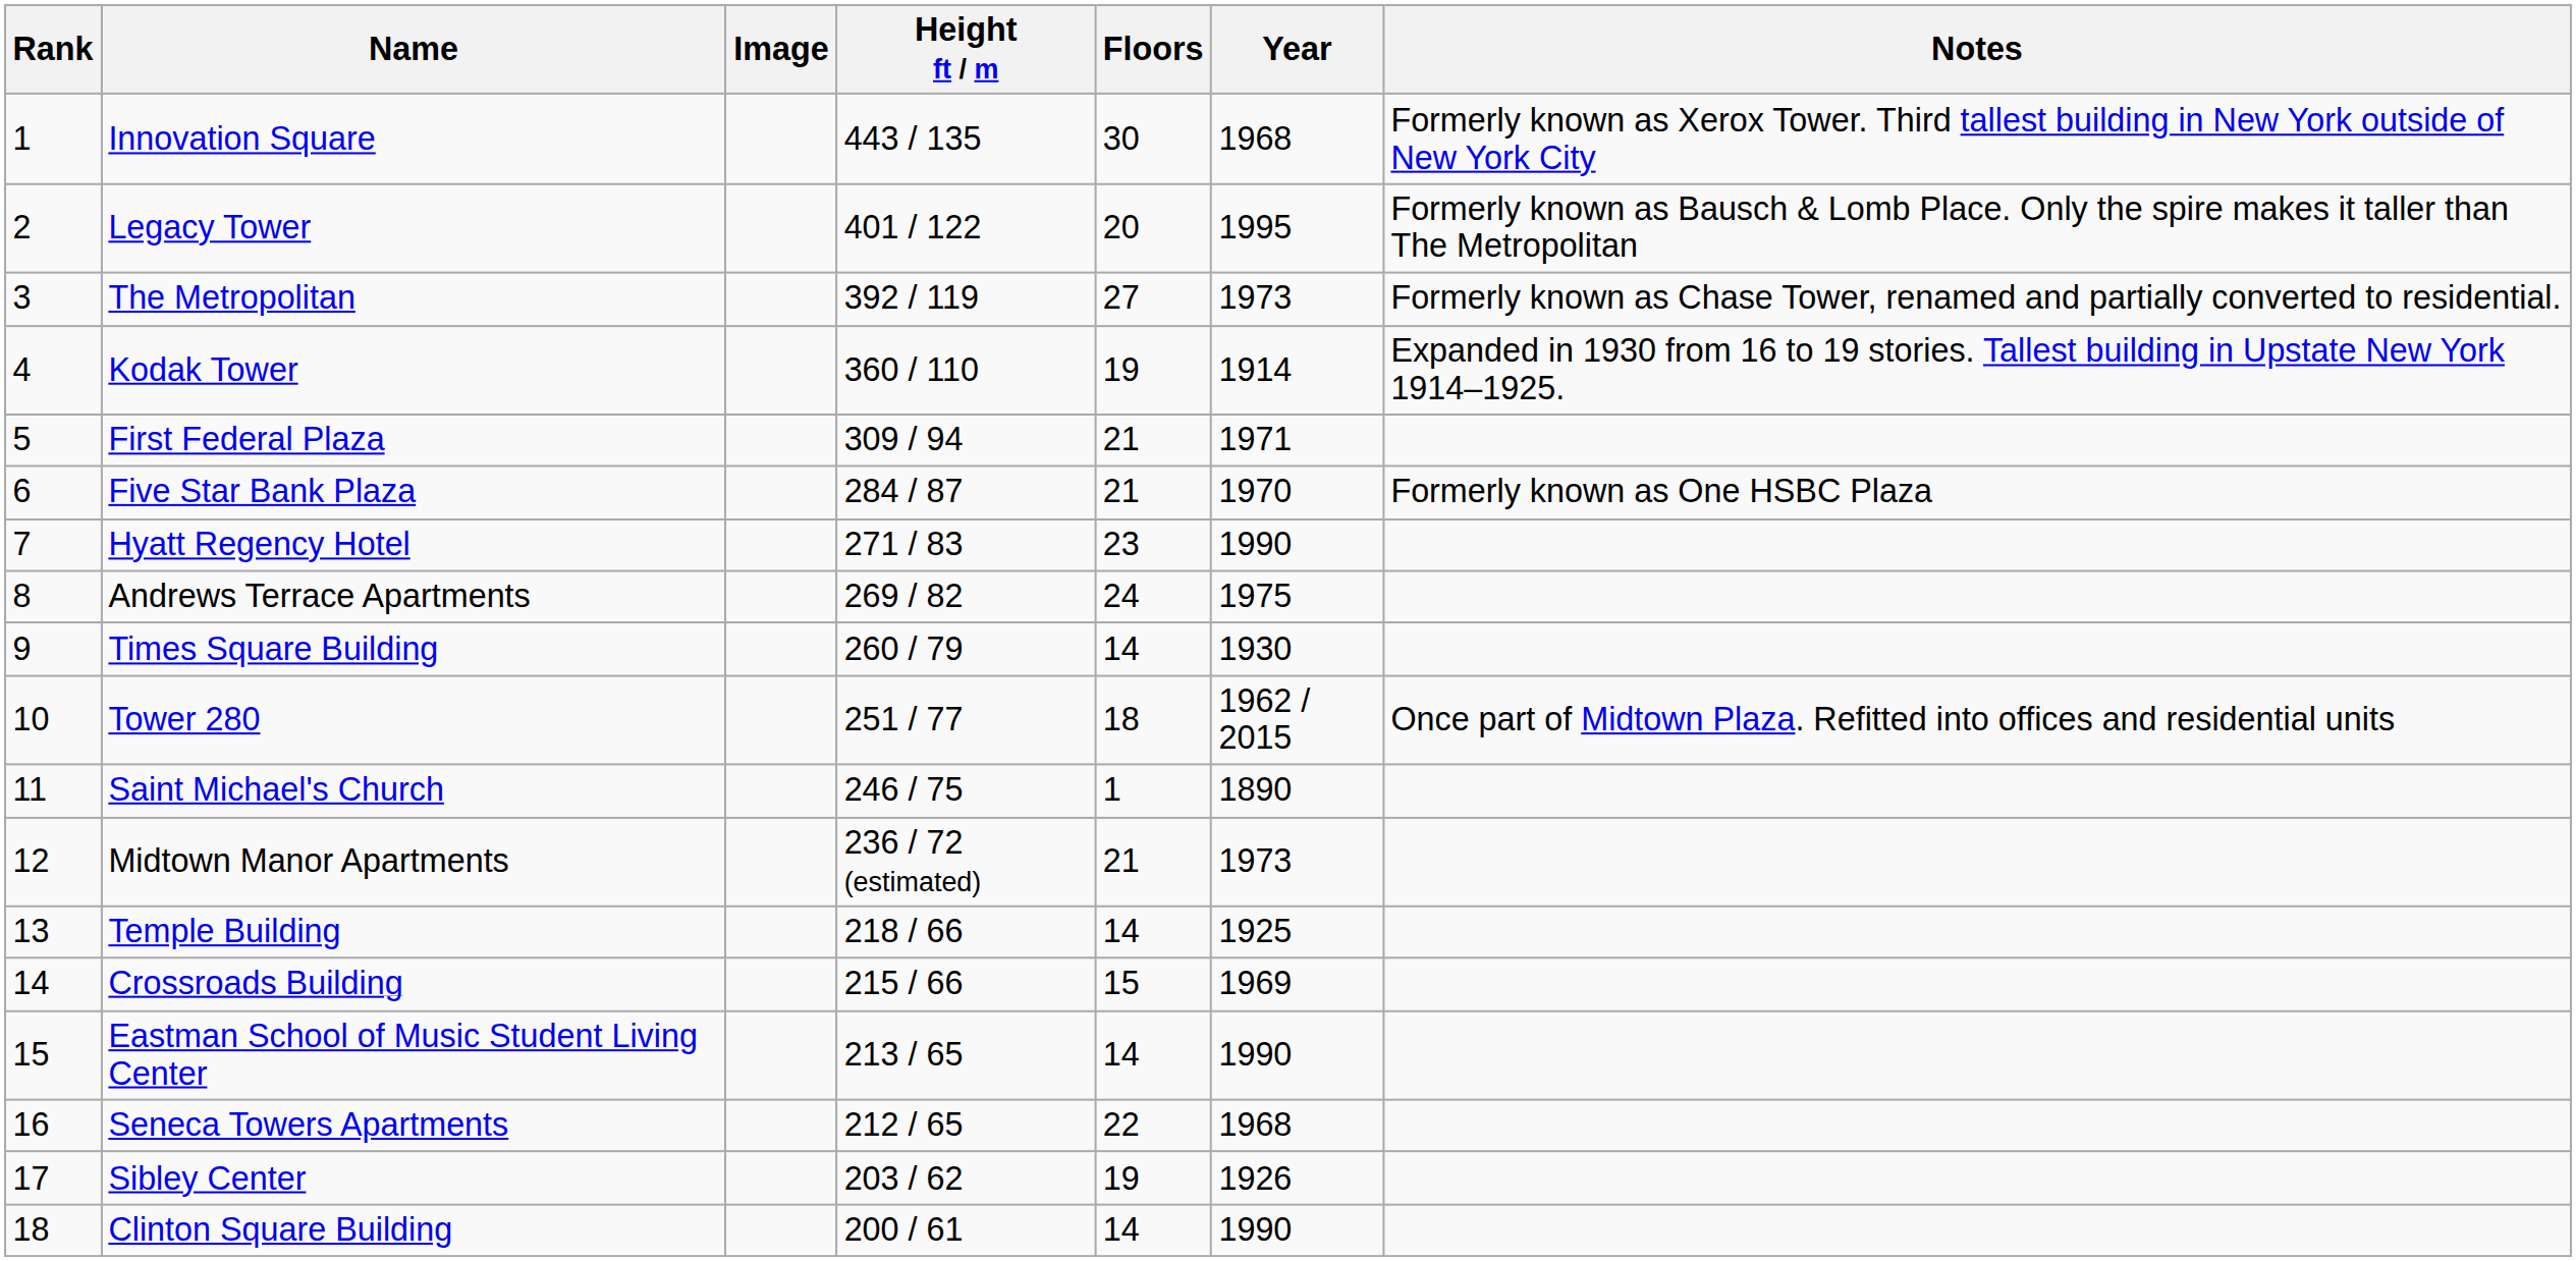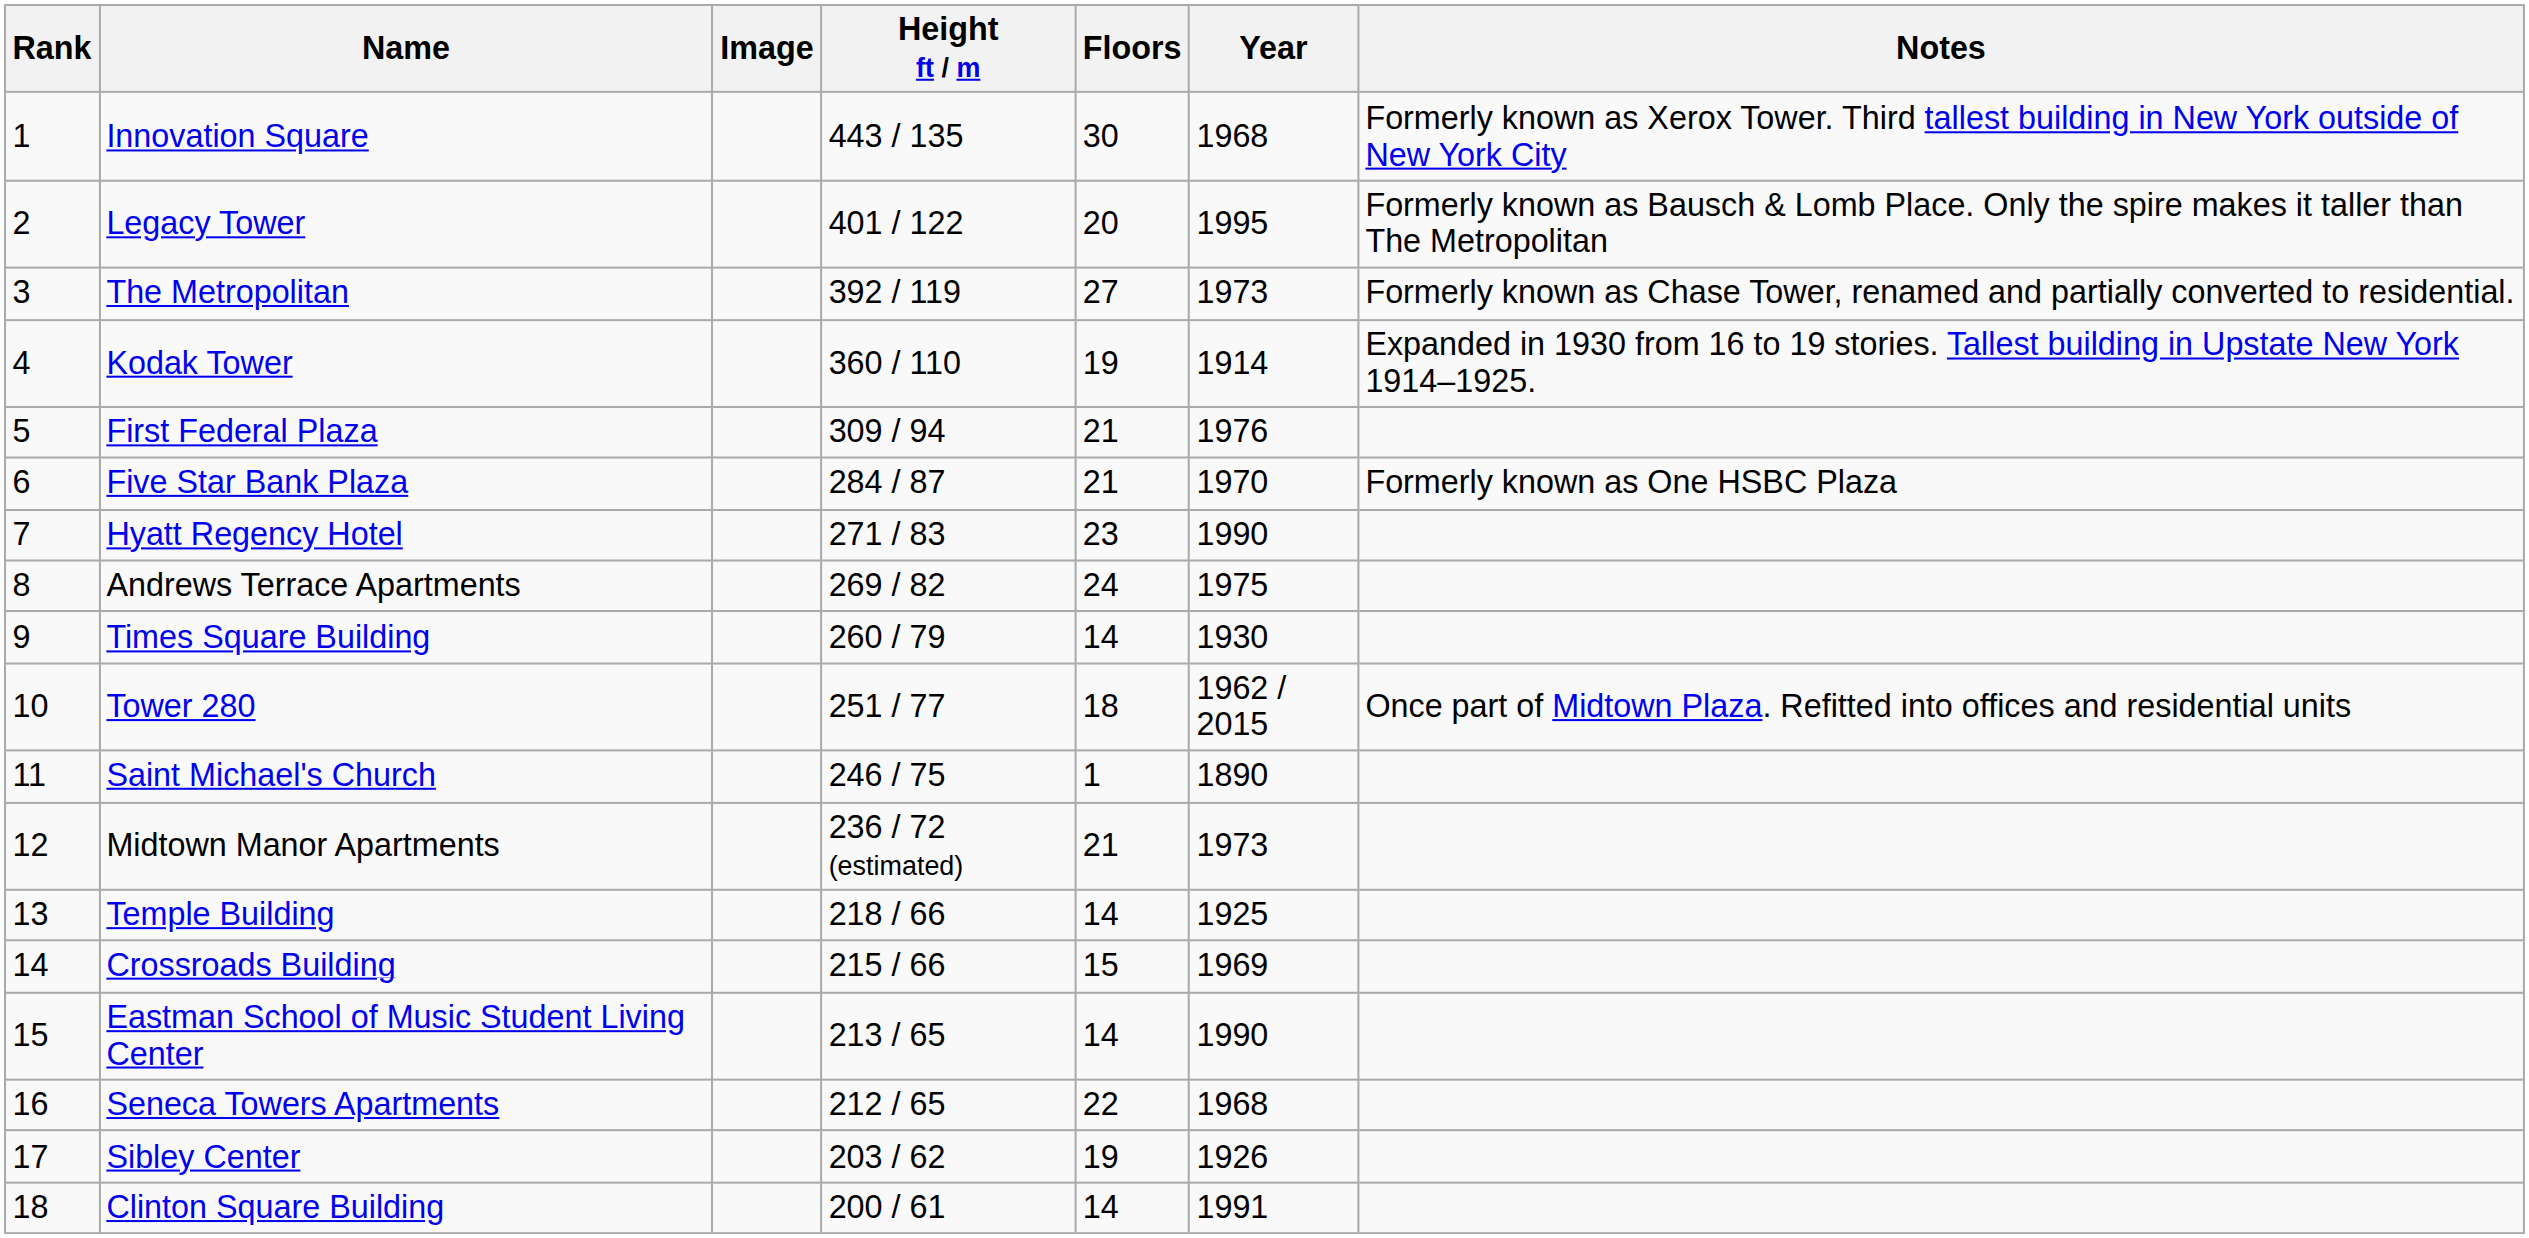 <table class="wikitable sortable">
 <tr>
 <th>Rank</th>
 <th>Name</th>
 <th class="unsortable">Image</th>
 <th>Height<br><small><a href='#'>ft</a> / <a href='#'>m</a></small></th>
 <th>Floors</th>
 <th>Year</th>
 <th class="unsortable">Notes</th>
 </tr>
 <tr>
 <td>1</td>
 <td><a href='#'>Innovation Square</a></td>
 <td></td>
 <td>443 / 135</td>
 <td>30</td>
 <td>1968</td>
 <td>Formerly known as Xerox Tower. Third <a href='#'>tallest building in New York outside of New York City</a></td>
 </tr>
 <tr>
 <td>2</td>
 <td><a href='#'>Legacy Tower</a></td>
 <td></td>
 <td>401 / 122</td>
 <td>20</td>
 <td>1995</td>
 <td>Formerly known as Bausch & Lomb Place. Only the spire makes it taller than The Metropolitan</td>
 </tr>
 <tr>
 <td>3</td>
 <td><a href='#'>The Metropolitan</a></td>
 <td></td>
 <td>392 / 119</td>
 <td>27</td>
 <td>1973</td>
 <td>Formerly known as Chase Tower, renamed and partially converted to residential.</td>
 </tr>
 <tr>
 <td>4</td>
 <td><a href='#'>Kodak Tower</a></td>
 <td></td>
 <td>360 / 110</td>
 <td>19</td>
 <td>1914</td>
 <td>Expanded in 1930 from 16 to 19 stories. <a href='#'>Tallest building in Upstate New York</a> 1914–1925.</td>
 </tr>
 <tr>
 <td>5</td>
 <td><a href='#'>First Federal Plaza</a></td>
 <td></td>
 <td>309 / 94</td>
 <td>21</td>
-<td>1971</td>
+<td>1976</td>
 <td></td>
 </tr>
 <tr>
 <td>6</td>
 <td><a href='#'>Five Star Bank Plaza</a></td>
 <td></td>
 <td>284 / 87</td>
 <td>21</td>
 <td>1970</td>
 <td>Formerly known as One HSBC Plaza</td>
 </tr>
 <tr>
 <td>7</td>
 <td><a href='#'>Hyatt Regency Hotel</a></td>
 <td></td>
 <td>271 / 83</td>
 <td>23</td>
 <td>1990</td>
 <td></td>
 </tr>
 <tr>
 <td>8</td>
 <td>Andrews Terrace Apartments</td>
 <td></td>
 <td>269 / 82</td>
 <td>24</td>
 <td>1975</td>
 <td></td>
 </tr>
 <tr>
 <td>9</td>
 <td><a href='#'>Times Square Building</a></td>
 <td></td>
 <td>260 / 79</td>
 <td>14</td>
 <td>1930</td>
 <td></td>
 </tr>
 <tr>
 <td>10</td>
 <td><a href='#'>Tower 280</a></td>
 <td></td>
 <td>251 / 77</td>
 <td>18</td>
 <td>1962 / 2015</td>
 <td>Once part of <a href='#'>Midtown Plaza</a>. Refitted into offices and residential units</td>
 </tr>
 <tr>
 <td>11</td>
 <td><a href='#'>Saint Michael's Church</a></td>
 <td></td>
 <td>246 / 75</td>
 <td>1</td>
 <td>1890</td>
 <td></td>
 </tr>
 <tr>
 <td>12</td>
 <td>Midtown Manor Apartments</td>
 <td></td>
 <td>236 / 72 <small>(estimated)</small></td>
 <td>21</td>
 <td>1973</td>
 <td></td>
 </tr>
 <tr>
 <td>13</td>
 <td><a href='#'>Temple Building</a></td>
 <td></td>
 <td>218 / 66</td>
 <td>14</td>
 <td>1925</td>
 <td></td>
 </tr>
 <tr>
 <td>14</td>
 <td><a href='#'>Crossroads Building</a></td>
 <td></td>
 <td>215 / 66</td>
 <td>15</td>
 <td>1969</td>
 <td></td>
 </tr>
 <tr>
 <td>15</td>
 <td><a href='#'>Eastman School of Music Student Living Center</a></td>
 <td></td>
 <td>213 / 65</td>
 <td>14</td>
 <td>1990</td>
 <td></td>
 </tr>
 <tr>
 <td>16</td>
 <td><a href='#'>Seneca Towers Apartments</a></td>
 <td></td>
 <td>212 / 65</td>
 <td>22</td>
 <td>1968</td>
 <td></td>
 </tr>
 <tr>
 <td>17</td>
 <td><a href='#'>Sibley Center</a></td>
 <td></td>
 <td>203 / 62</td>
 <td>19</td>
 <td>1926</td>
 <td></td>
 </tr>
 <tr>
 <td>18</td>
 <td><a href='#'>Clinton Square Building</a></td>
 <td></td>
 <td>200 / 61</td>
 <td>14</td>
-<td>1990</td>
+<td>1991</td>
 <td></td>
 </tr>
 </table>
